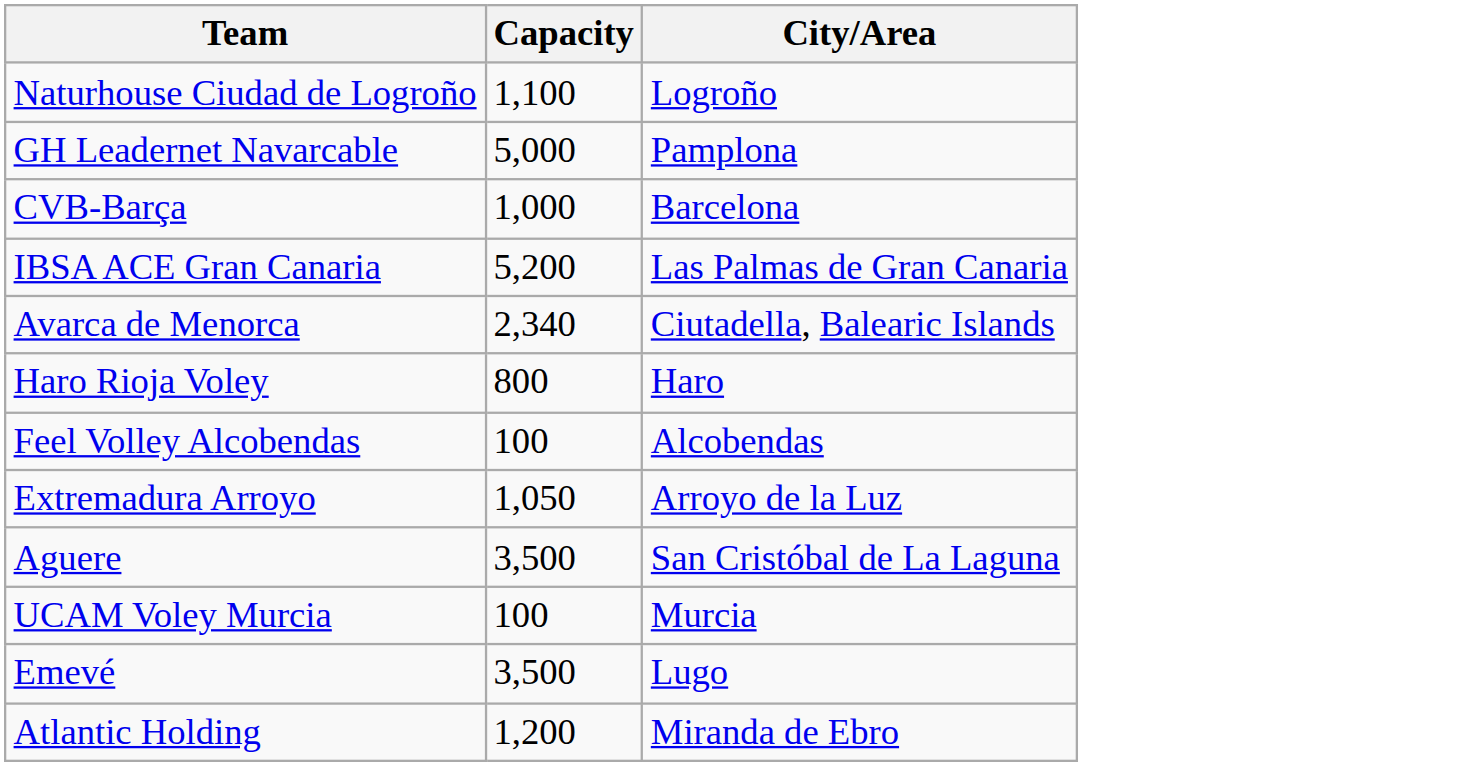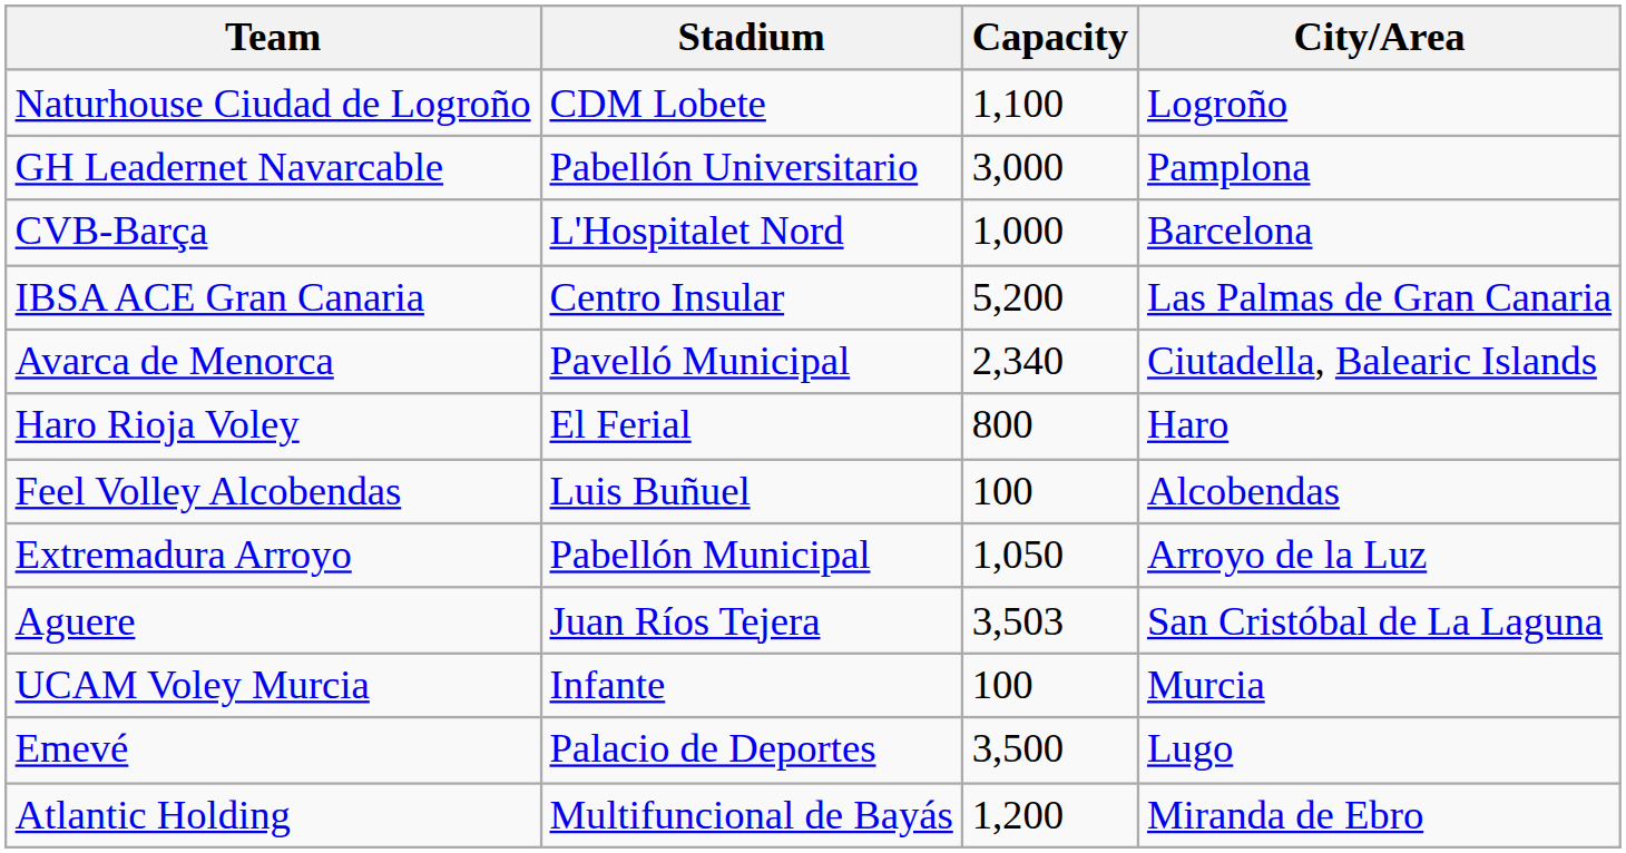 <table class="wikitable sortable">
 <tr>
 <th>Team</th>
+<th>Stadium</th>
 <th>Capacity</th>
 <th>City/Area</th>
 </tr>
 <tr>
 <td><a href='#'>Naturhouse Ciudad de Logroño</a></td>
+<td><a href='#'>CDM Lobete</a></td>
 <td>1,100</td>
 <td><a href='#'>Logroño</a></td>
 </tr>
 <tr>
 <td><a href='#'>GH Leadernet Navarcable</a></td>
-<td>5,000</td>
+<td><a href='#'>Pabellón Universitario</a></td>
+<td>3,000</td>
 <td><a href='#'>Pamplona</a></td>
 </tr>
 <tr>
 <td><a href='#'>CVB-Barça</a></td>
+<td><a href='#'>L'Hospitalet Nord</a></td>
 <td>1,000</td>
 <td><a href='#'>Barcelona</a></td>
 </tr>
 <tr>
 <td><a href='#'>IBSA ACE Gran Canaria</a></td>
+<td><a href='#'>Centro Insular</a></td>
 <td>5,200</td>
 <td><a href='#'>Las Palmas de Gran Canaria</a></td>
 </tr>
 <tr>
 <td><a href='#'>Avarca de Menorca</a></td>
+<td><a href='#'>Pavelló Municipal</a></td>
 <td>2,340</td>
 <td><a href='#'>Ciutadella</a>, <a href='#'>Balearic Islands</a></td>
 </tr>
 <tr>
 <td><a href='#'>Haro Rioja Voley</a></td>
+<td><a href='#'>El Ferial</a></td>
 <td>800</td>
 <td><a href='#'>Haro</a></td>
 </tr>
 <tr>
 <td><a href='#'>Feel Volley Alcobendas</a></td>
+<td><a href='#'>Luis Buñuel</a></td>
 <td>100</td>
 <td><a href='#'>Alcobendas</a></td>
 </tr>
 <tr>
 <td><a href='#'>Extremadura Arroyo</a></td>
+<td><a href='#'>Pabellón Municipal</a></td>
 <td>1,050</td>
 <td><a href='#'>Arroyo de la Luz</a></td>
 </tr>
 <tr>
 <td><a href='#'>Aguere</a></td>
-<td>3,500</td>
+<td><a href='#'>Juan Ríos Tejera</a></td>
+<td>3,503</td>
 <td><a href='#'>San Cristóbal de La Laguna</a></td>
 </tr>
 <tr>
 <td><a href='#'>UCAM Voley Murcia</a></td>
+<td><a href='#'>Infante</a></td>
 <td>100</td>
 <td><a href='#'>Murcia</a></td>
 </tr>
 <tr>
 <td><a href='#'>Emevé</a></td>
+<td><a href='#'>Palacio de Deportes</a></td>
 <td>3,500</td>
 <td><a href='#'>Lugo</a></td>
 </tr>
 <tr>
 <td><a href='#'>Atlantic Holding</a></td>
+<td><a href='#'>Multifuncional de Bayás</a></td>
 <td>1,200</td>
 <td><a href='#'>Miranda de Ebro</a></td>
 </tr>
 </table>
